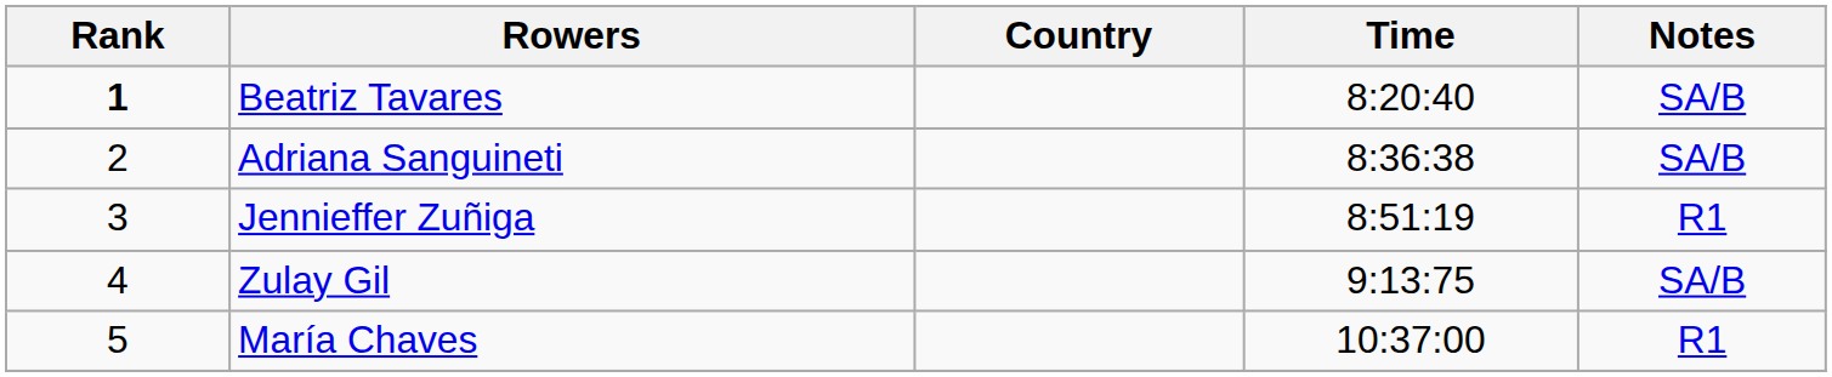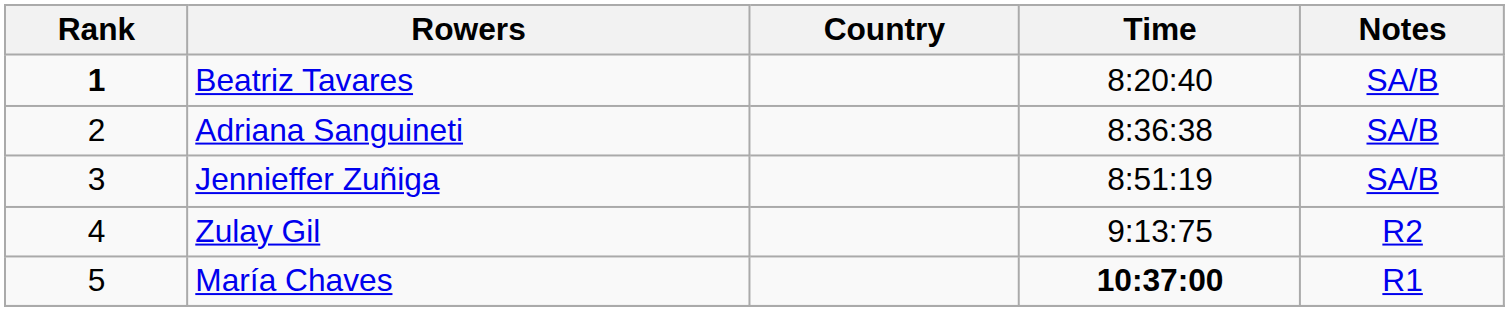 <table class="wikitable" width=60% style="text-align:center">
 <tr>
 <th>Rank</th>
 <th>Rowers</th>
 <th>Country</th>
 <th>Time</th>
 <th>Notes</th>
 </tr>
 <tr>
 <td><strong>1</strong></td>
 <td align=left><a href='#'>Beatriz Tavares</a></td>
 <td align=left></td>
 <td>8:20:40</td>
 <td><a href='#'>SA/B</a></td>
 </tr>
 <tr>
 <td>2</td>
 <td align=left><a href='#'>Adriana Sanguineti</a></td>
 <td align=left></td>
 <td>8:36:38</td>
 <td><a href='#'>SA/B</a></td>
 </tr>
 <tr>
 <td>3</td>
 <td align=left><a href='#'>Jennieffer Zuñiga</a></td>
 <td align=left></td>
 <td>8:51:19</td>
-<td><a href='#'>R1</a></td>
+<td><a href='#'>SA/B</a></td>
 </tr>
 <tr>
 <td>4</td>
 <td align=left><a href='#'>Zulay Gil</a></td>
 <td align=left></td>
 <td>9:13:75</td>
-<td><a href='#'>SA/B</a></td>
+<td><a href='#'>R2</a></td>
 </tr>
 <tr>
 <td>5</td>
 <td align=left><a href='#'>María Chaves</a></td>
 <td align=left></td>
-<td>10:37:00</td>
+<td><strong>10:37:00</strong></td>
 <td><a href='#'>R1</a></td>
 </tr>
 <tr>
 </tr>
 </table>
